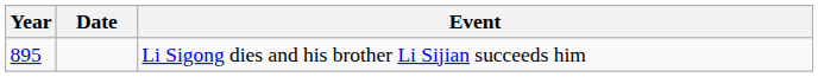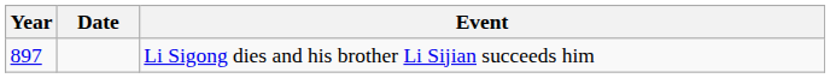 <table class="wikitable" width="100%">
 <tr>
 <th style="width:6%">Year</th>
 <th style="width:10%">Date</th>
 <th>Event</th>
 </tr>
 <tr>
-<td><a href='#'>895</a></td>
+<td><a href='#'>897</a></td>
 <td></td>
 <td><a href='#'>Li Sigong</a> dies and his brother <a href='#'>Li Sijian</a> succeeds him</td>
 </tr>
 </table>
